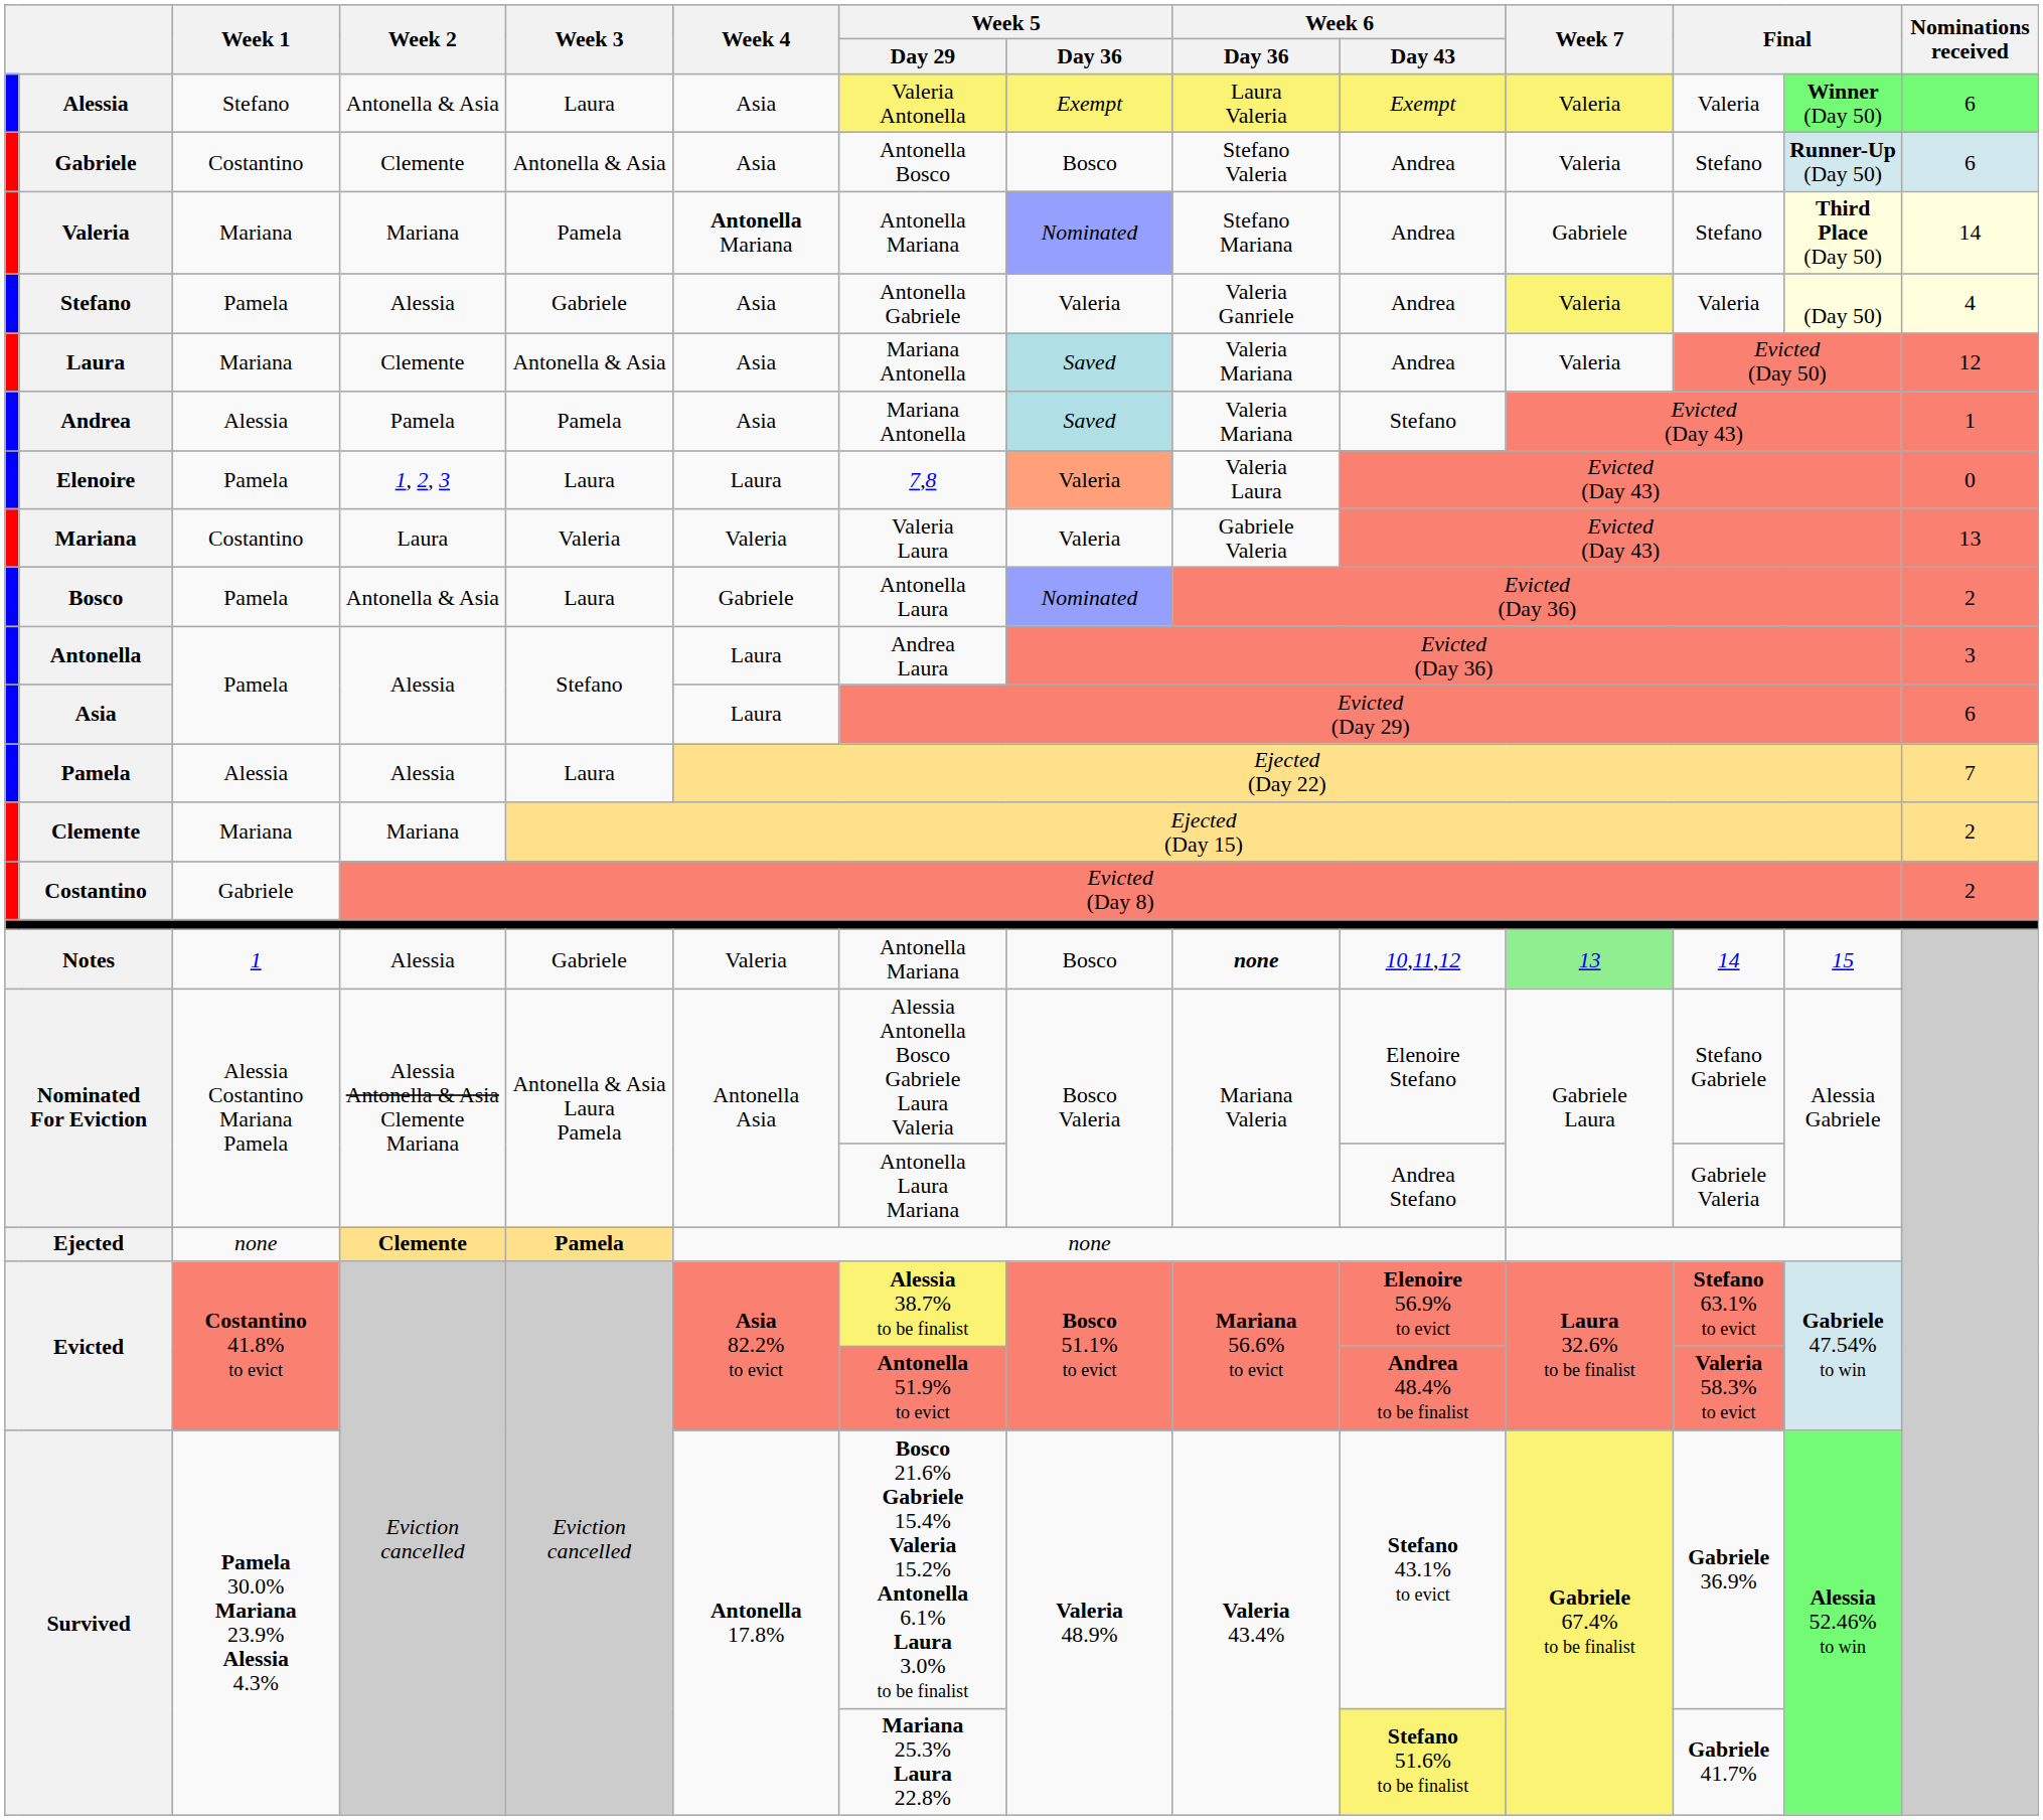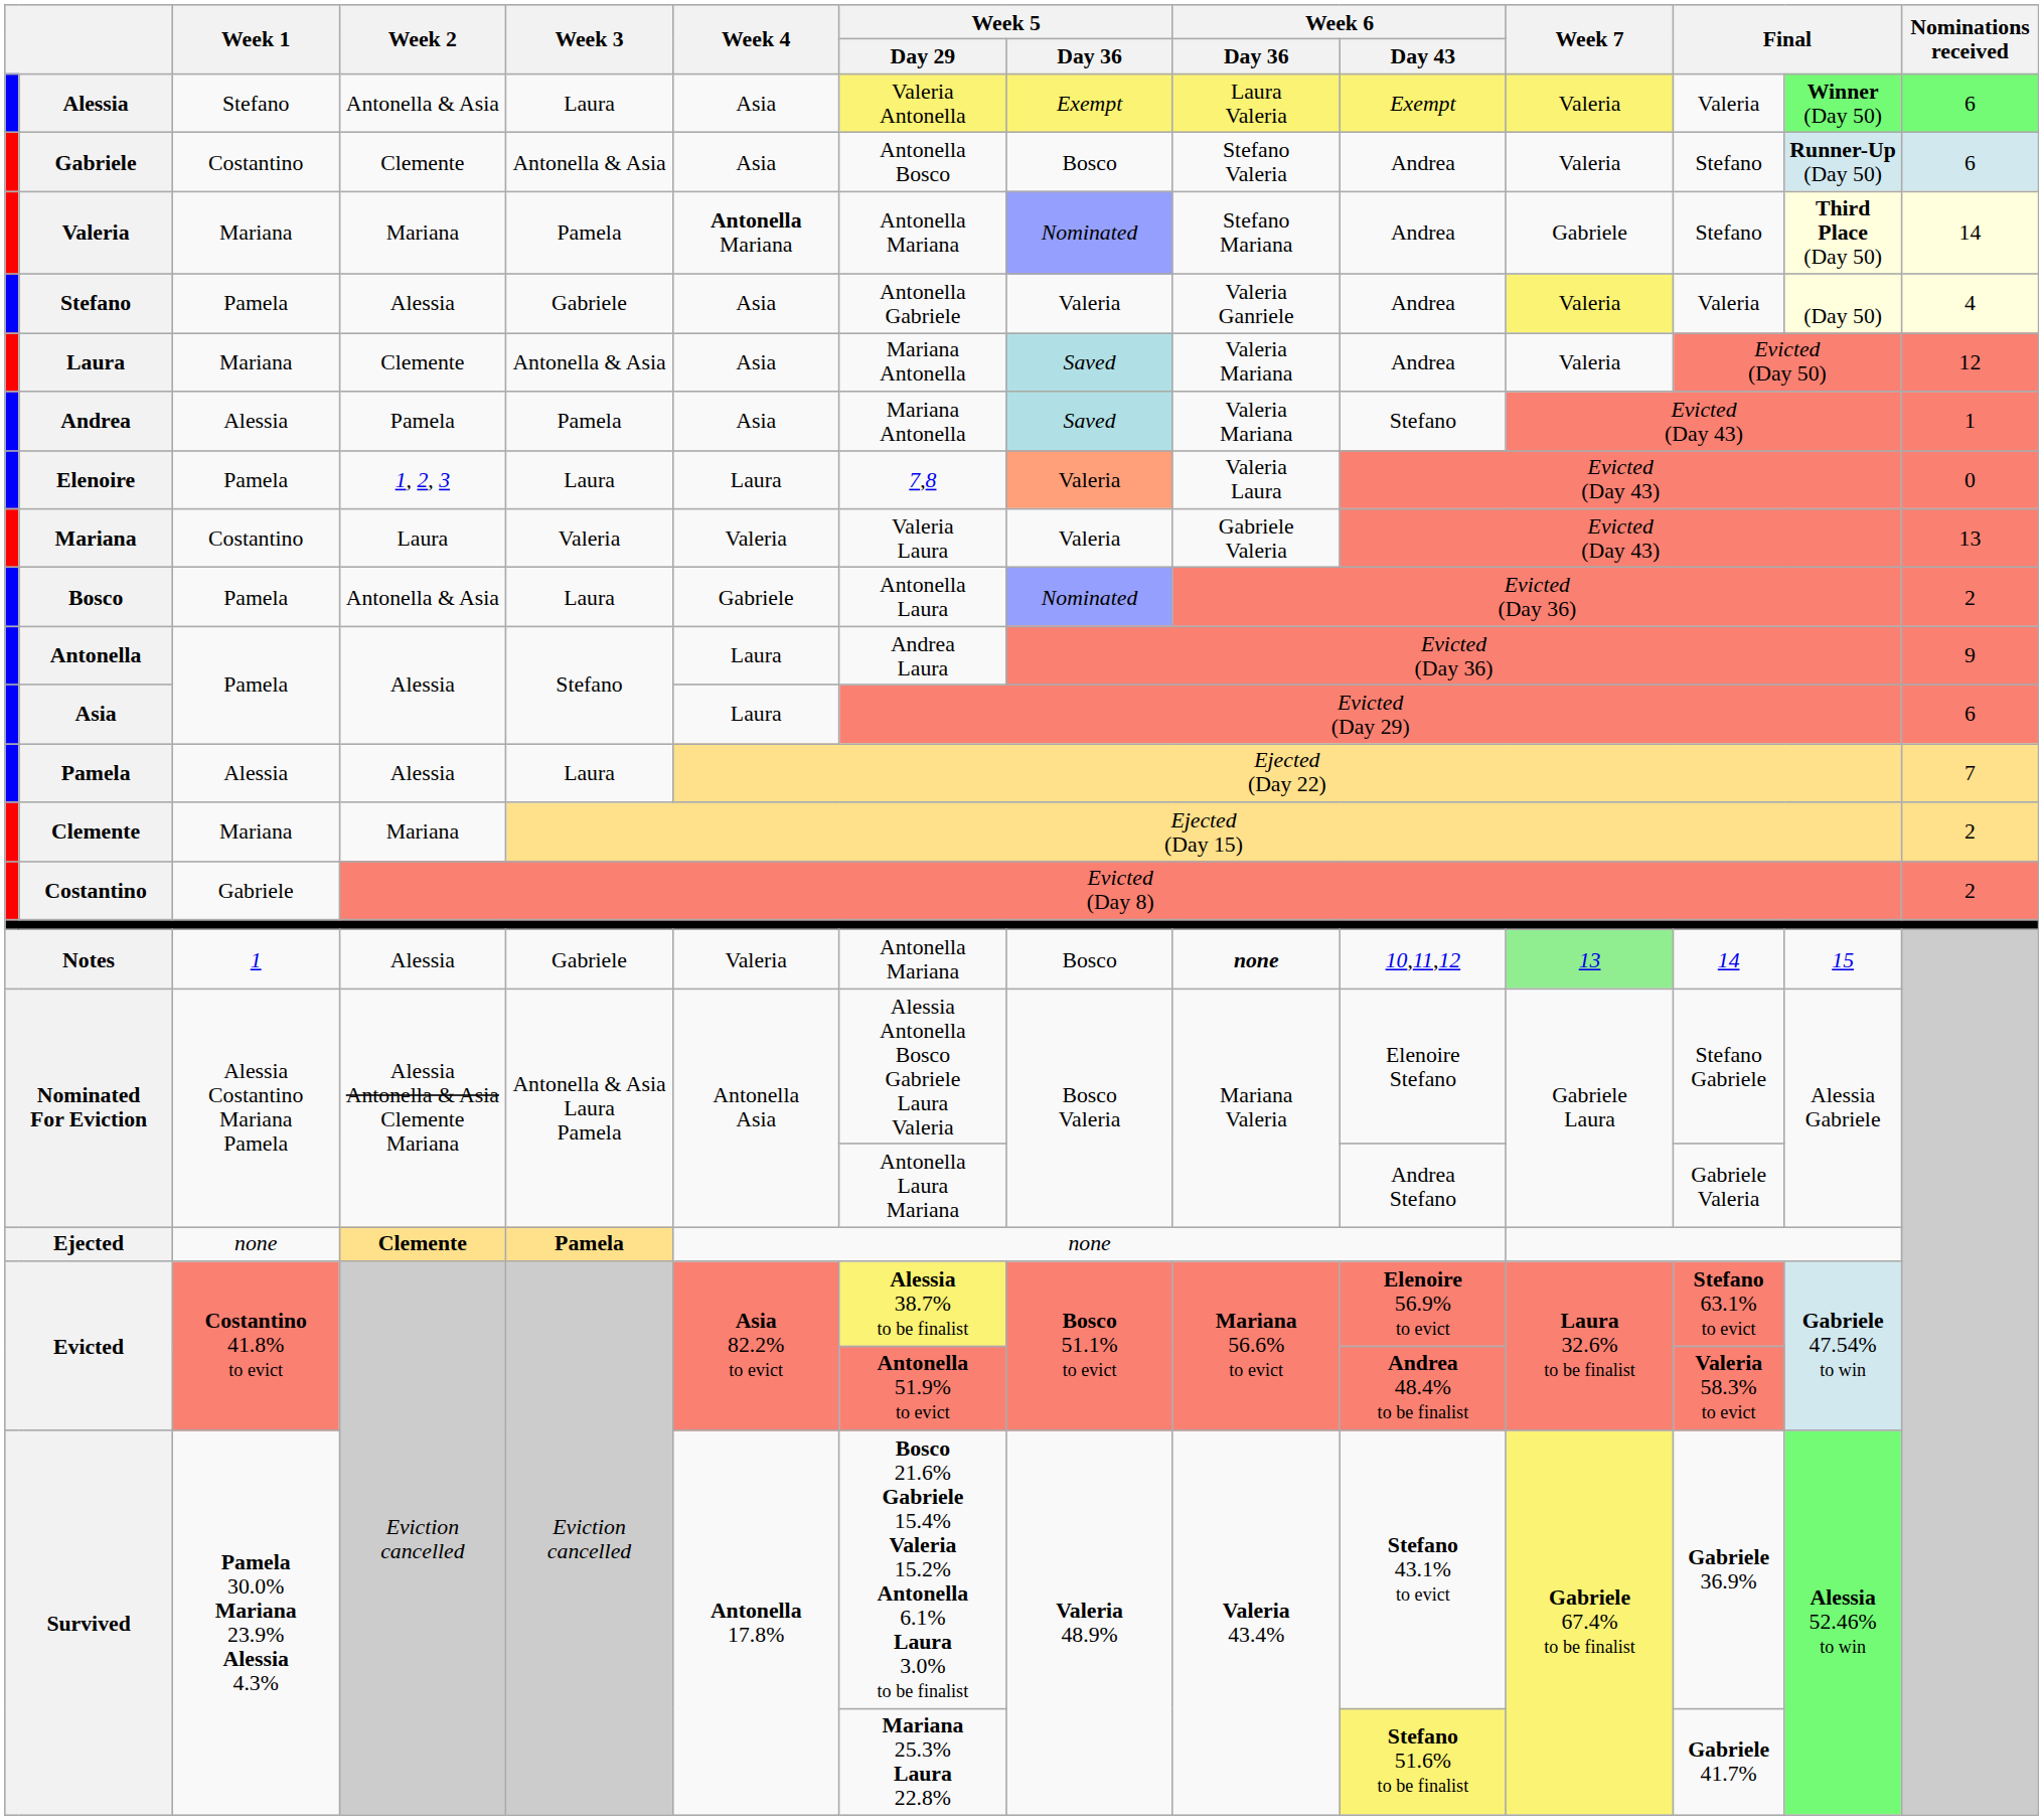 <table class="wikitable" style="text-align:center; width: 100%; font-size:85%; line-height:15px;">
 <tr>
 <th rowspan="2" style="width:6%" colspan="2"></th>
 <th rowspan="2" style="width:6%">Week 1</th>
 <th rowspan="2" style="width:6%">Week 2</th>
 <th rowspan="2" style="width:6%">Week 3</th>
 <th rowspan="2" style="width:6%">Week 4</th>
 <th colspan="2" style="width:12%">Week 5</th>
 <th colspan="2" style="width:12%">Week 6</th>
 <th rowspan="2" style="width:6%">Week 7</th>
 <th colspan="2" rowspan="2" style="width:6%">Final</th>
 <th rowspan="2" style="width:1%">Nominations<br>received</th>
 </tr>
 <tr>
 <th style="width:6%">Day 29</th>
 <th style="width:6%">Day 36</th>
 <th style="width:6%">Day 36</th>
 <th style="width:6%">Day 43</th>
 </tr>
 <tr>
 <td style="background:#0000FF"></td>
 <th>Alessia</th>
 <td>Stefano</td>
 <td>Antonella & Asia</td>
 <td>Laura</td>
 <td>Asia</td>
 <td style="background:#FBF373">Valeria<br>Antonella</td>
 <td style="background:#FBF373"><em>Exempt</em></td>
 <td style="background:#FBF373">Laura<br>Valeria</td>
 <td style="background:#FBF373"><em>Exempt</em></td>
 <td style="background:#FBF373">Valeria</td>
 <td>Valeria</td>
 <td style="background:#73FB76"><strong>Winner</strong><br>(Day 50)</td>
 <td style="background:#73FB76">6</td>
 </tr>
 <tr>
 <td style="background:#FF0000"></td>
 <th>Gabriele</th>
 <td>Costantino</td>
 <td>Clemente</td>
 <td>Antonella & Asia</td>
 <td>Asia</td>
 <td>Antonella<br>Bosco</td>
 <td>Bosco</td>
 <td>Stefano<br>Valeria</td>
 <td>Andrea</td>
 <td>Valeria</td>
 <td>Stefano</td>
 <td style="background:#D1E8EF"><strong>Runner-Up</strong><br>(Day 50)</td>
 <td style="background:#D1E8EF">6</td>
 </tr>
 <tr>
 <td style="background:#FF0000"></td>
 <th>Valeria</th>
 <td>Mariana</td>
 <td>Mariana</td>
 <td>Pamela</td>
 <td><strong>Antonella</strong><br>Mariana</td>
 <td>Antonella<br>Mariana</td>
 <td style="background:#959FFD"><em>Nominated</em></td>
 <td>Stefano<br>Mariana</td>
 <td>Andrea</td>
 <td>Gabriele</td>
 <td>Stefano</td>
 <td style="background:#FFFFDD"><strong>Third Place</strong><br>(Day 50)</td>
 <td style="background:#FFFFDD">14</td>
 </tr>
 <tr>
 <td style="background:#0000FF"></td>
 <th>Stefano</th>
 <td>Pamela</td>
 <td>Alessia</td>
 <td>Gabriele</td>
 <td>Asia</td>
 <td>Antonella<br>Gabriele</td>
 <td>Valeria</td>
 <td>Valeria<br>Ganriele</td>
 <td>Andrea</td>
 <td style="background:#FBF373">Valeria</td>
 <td>Valeria</td>
 <td style="background:#FFFFDD"><strong></strong><br>(Day 50)</td>
 <td style="background:#FFFFDD">4</td>
 </tr>
 <tr>
 <td style="background:#FF0000"></td>
 <th>Laura</th>
 <td>Mariana</td>
 <td>Clemente</td>
 <td>Antonella & Asia</td>
 <td>Asia</td>
 <td>Mariana<br>Antonella</td>
 <td style="background:#b0e0e6;"><em>Saved</em></td>
 <td>Valeria<br>Mariana</td>
 <td>Andrea</td>
 <td>Valeria</td>
 <td colspan="2" style="background:#FA8072"><em>Evicted</em><br>(Day 50)</td>
 <td style="background:#FA8072">12</td>
 </tr>
 <tr>
 <td style="background:#0000FF"></td>
 <th>Andrea</th>
 <td>Alessia</td>
 <td>Pamela</td>
 <td>Pamela</td>
 <td>Asia</td>
 <td>Mariana<br>Antonella</td>
 <td style="background:#b0e0e6;"><em>Saved</em></td>
 <td>Valeria<br>Mariana</td>
 <td>Stefano</td>
 <td style="background:#FA8072" colspan="3"><em>Evicted</em><br>(Day 43)</td>
 <td style="background:#FA8072">1</td>
 </tr>
 <tr>
 <td style="background:#0000FF"></td>
 <th>Elenoire</th>
 <td>Pamela</td>
 <td><em><a href='#'>1</a>, <a href='#'>2</a></em>, <em><a href='#'>3</a></em></td>
 <td>Laura</td>
 <td>Laura</td>
 <td><em><a href='#'>7</a></em>,<em><a href='#'>8</a></em></td>
 <td style="background: lightsalmon;">Valeria</td>
 <td>Valeria<br>Laura</td>
 <td style="background:#FA8072" colspan="4"><em>Evicted</em><br>(Day 43)</td>
 <td style="background:#FA8072">0</td>
 </tr>
 <tr>
 <td style="background:#FF0000"></td>
 <th>Mariana</th>
 <td>Costantino</td>
 <td>Laura</td>
 <td>Valeria</td>
 <td>Valeria</td>
 <td>Valeria<br>Laura</td>
 <td>Valeria</td>
 <td>Gabriele<br>Valeria</td>
 <td style="background:#FA8072" colspan="4"><em>Evicted</em><br>(Day 43)</td>
 <td style="background:#FA8072">13</td>
 </tr>
 <tr>
 <td style="background:#0000FF"></td>
 <th>Bosco</th>
 <td>Pamela</td>
 <td>Antonella & Asia</td>
 <td>Laura</td>
 <td>Gabriele</td>
 <td>Antonella<br>Laura</td>
 <td style="background:#959FFD"><em>Nominated</em></td>
 <td style="background:#FA8072" colspan="5"><em>Evicted</em><br>(Day 36)</td>
 <td style="background:#FA8072">2</td>
 </tr>
 <tr>
 <td style="background:#0000FF"></td>
 <th>Antonella</th>
 <td rowspan="2">Pamela</td>
 <td rowspan="2">Alessia</td>
 <td rowspan="2">Stefano</td>
 <td>Laura</td>
 <td>Andrea<br>Laura</td>
 <td style="background:#FA8072" colspan="6"><em>Evicted</em><br>(Day 36)</td>
-<td style="background:#FA8072">3</td>
+<td style="background:#FA8072">9</td>
 </tr>
 <tr>
 <td style="background:#0000FF"></td>
 <th>Asia</th>
 <td>Laura</td>
 <td style="background:#FA8072" colspan="7"><em>Evicted</em><br>(Day 29)</td>
 <td style="background:#FA8072">6</td>
 </tr>
 <tr>
 <td style="background:#0000FF"></td>
 <th>Pamela</th>
 <td>Alessia</td>
 <td>Alessia</td>
 <td>Laura</td>
 <td style="background:#FFE08B" colspan="8"><em>Ejected</em><br>(Day 22)</td>
 <td style="background:#FFE08B">7</td>
 </tr>
 <tr>
 <td style="background:#FF0000"></td>
 <th>Clemente</th>
 <td>Mariana</td>
 <td>Mariana</td>
 <td style="background:#FFE08B" colspan="9"><em>Ejected</em><br>(Day 15)</td>
 <td style="background:#FFE08B">2</td>
 </tr>
 <tr>
 <td style="background:#FF0000"></td>
 <th>Costantino</th>
 <td>Gabriele</td>
 <td style="background:#FA8072" colspan="10"><em>Evicted</em><br>(Day 8)</td>
 <td style="background:#FA8072">2</td>
 </tr>
 <tr>
 <th colspan="14" style="background-color: black;"></th>
 </tr>
 <tr>
 <th colspan="2">Notes</th>
 <td><em><a href='#'>1</a></em></td>
 <td>Alessia</td>
 <td>Gabriele</td>
 <td>Valeria</td>
 <td>Antonella<br>Mariana</td>
 <td>Bosco</td>
 <td><strong><em>none</em></strong></td>
 <td><em><a href='#'>10</a></em>,<em><a href='#'>11</a></em>,<em><a href='#'>12</a></em></td>
 <td style="background: lightgreen;"><em><a href='#'>13</a></em></td>
 <td><em><a href='#'>14</a></em></td>
 <td><em><a href='#'>15</a></em></td>
 <td rowspan="10" style="background:#CCCCCC"></td>
 </tr>
 <tr>
 <th rowspan="2" colspan="2">Nominated<br>For Eviction</th>
 <td rowspan="2">Alessia<br>Costantino<br>Mariana<br>Pamela</td>
 <td rowspan="2">Alessia<br><s>Antonella & Asia</s><br>Clemente<br>Mariana</td>
 <td rowspan="2">Antonella & Asia<br>Laura<br>Pamela</td>
 <td rowspan="2">Antonella<br>Asia</td>
 <td>Alessia<br>Antonella<br>Bosco<br>Gabriele<br>Laura<br>Valeria</td>
 <td rowspan="2">Bosco<br>Valeria</td>
 <td rowspan="2">Mariana<br>Valeria</td>
 <td>Elenoire<br>Stefano</td>
 <td rowspan="2">Gabriele<br>Laura</td>
 <td>Stefano<br>Gabriele</td>
 <td rowspan="2">Alessia<br>Gabriele</td>
 </tr>
 <tr>
 <td>Antonella<br>Laura<br>Mariana</td>
 <td>Andrea<br>Stefano</td>
 <td>Gabriele<br>Valeria</td>
 </tr>
 <tr>
 <th colspan="2">Ejected</th>
 <td><em>none</em></td>
 <td style="background:#FFE08B"><strong>Clemente</strong></td>
 <td style="background:#FFE08B"><strong>Pamela</strong></td>
 <td colspan=5><em>none</em></td>
 <td colspan="7"></td>
 </tr>
 <tr>
 <th rowspan="2" colspan="2">Evicted</th>
 <td rowspan="2" style="background:#FA8072"><strong>Costantino</strong><br>41.8%<br><small>to evict</small></td>
 <td rowspan="4" style="background:#CCCCCC"><em>Eviction<br>cancelled</em></td>
 <td rowspan="4" style="background:#CCCCCC"><em>Eviction<br>cancelled</em></td>
 <td rowspan="2" style="background:#FA8072"><strong>Asia</strong><br>82.2%<br><small>to evict</small></td>
 <td style="background:#FBF373"><strong>Alessia</strong><br>38.7%<br><small>to be finalist</small></td>
 <td rowspan="2" style="background:#FA8072"><strong>Bosco</strong><br>51.1%<br><small>to evict</small></td>
 <td rowspan="2" style="background:#FA8072"><strong>Mariana</strong><br>56.6%<br><small>to evict</small></td>
 <td style="background:#FA8072"><strong>Elenoire</strong><br>56.9%<br><small>to evict</small></td>
 <td rowspan="2" style="background:#FA8072"><strong>Laura</strong> <br>32.6%<br><small>to be finalist</small></td>
 <td style="background:#FA8072"><strong>Stefano</strong><br>63.1%<br><small>to evict</small></td>
 <td rowspan="2" style="background:#D1E8EF"><strong>Gabriele</strong><br>47.54%<br><small>to win</small></td>
 </tr>
 <tr>
 <td style="background:#FA8072"><strong>Antonella</strong><br>51.9%<br><small>to evict</small></td>
 <td style="background:#FA8072"><strong>Andrea</strong><br>48.4%<br><small>to be finalist</small></td>
 <td style="background:#FA8072"><strong>Valeria</strong><br>58.3%<br><small>to evict</small></td>
 </tr>
 <tr>
 <th rowspan="2" colspan="2">Survived</th>
 <td rowspan="2"><strong>Pamela</strong><br>30.0%<br><strong>Mariana</strong><br>23.9%<br><strong>Alessia</strong><br>4.3%</td>
 <td rowspan="2"><strong>Antonella</strong><br>17.8%</td>
 <td><strong>Bosco</strong><br>21.6%<br><strong>Gabriele</strong><br>15.4%<br><strong>Valeria</strong><br>15.2%<br><strong>Antonella</strong><br>6.1%<br><strong>Laura</strong><br>3.0%<br><small>to be finalist</small></td>
 <td rowspan="2"><strong>Valeria</strong><br>48.9%</td>
 <td rowspan="2"><strong>Valeria</strong><br>43.4%</td>
 <td><strong>Stefano</strong><br>43.1%<br><small>to evict</small></td>
 <td rowspan="2" style="background:#FBF373"><strong>Gabriele</strong> <br>67.4%<br><small>to be finalist</small></td>
 <td><strong>Gabriele</strong> <br>36.9%</td>
 <td rowspan="2" style="background:#73FB76"><strong>Alessia</strong><br>52.46%<br><small>to win</small></td>
 </tr>
 <tr>
 <td><strong>Mariana</strong><br>25.3%<br><strong>Laura</strong><br>22.8%</td>
 <td style="background:#FBF373"><strong>Stefano</strong><br>51.6%<br><small>to be finalist</small></td>
 <td><strong>Gabriele</strong> <br>41.7%</td>
 </tr>
 </table>
